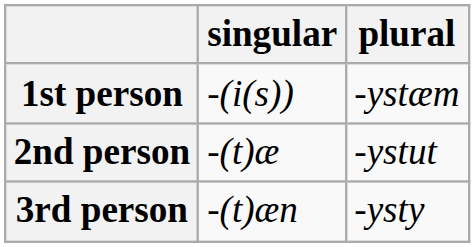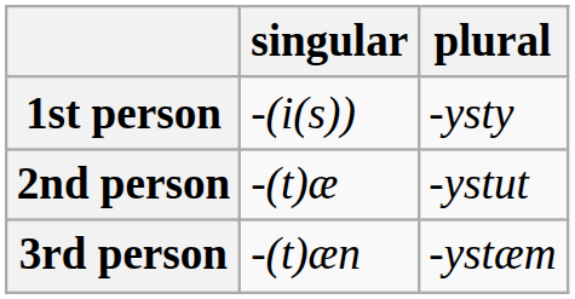 <table class="wikitable">
 <tr>
 <th></th>
 <th>singular</th>
 <th>plural</th>
 </tr>
 <tr>
 <th>1st person</th>
 <td><em>-(i(s))</em></td>
-<td><em>-ystӕm</em></td>
+<td><em>-ysty</em></td>
 </tr>
 <tr>
 <th>2nd person</th>
 <td><em>-(t)ӕ</em></td>
 <td><em>-ystut</em></td>
 </tr>
 <tr>
 <th>3rd person</th>
 <td><em>-(t)ӕn</em></td>
-<td><em>-ysty</em></td>
+<td><em>-ystӕm</em></td>
 </tr>
 </table>
